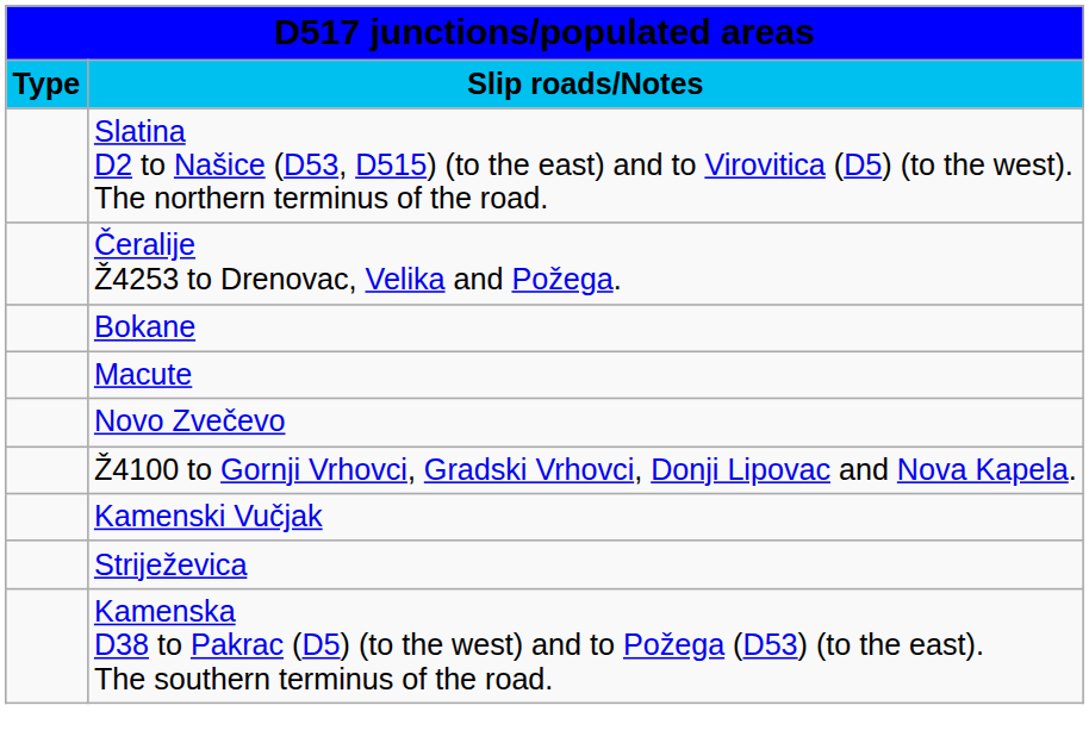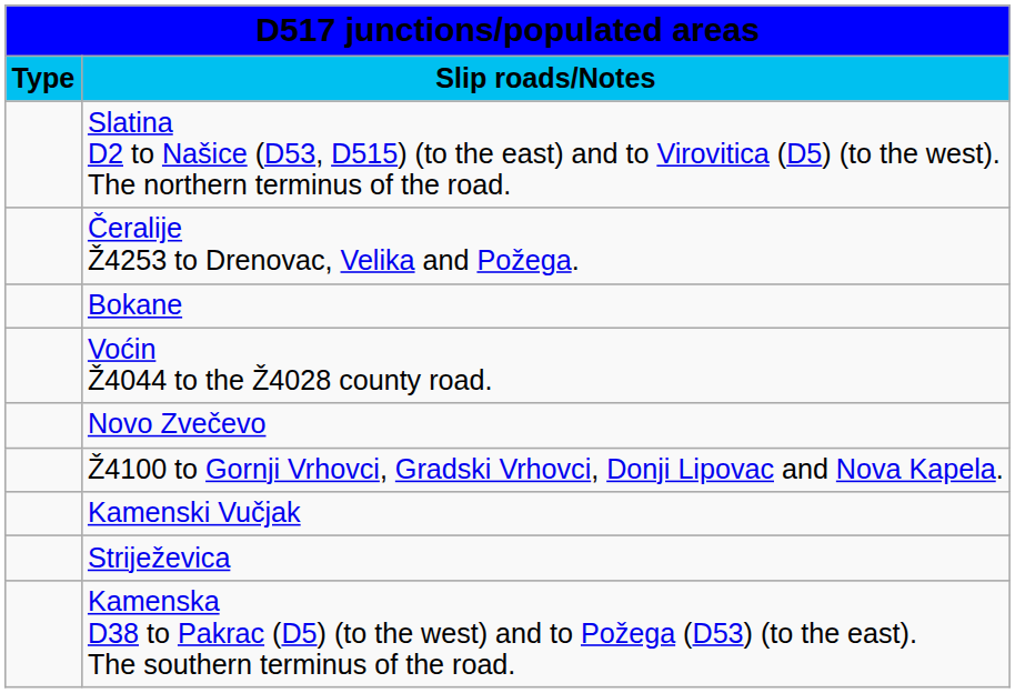 <table class="wikitable">
 <tr>
 <td colspan=2 bgcolor=blue align=center style=margin-top:15><span><big><strong>D517 junctions/populated areas</strong></big></span></td>
 </tr>
 <tr>
 <td align=center bgcolor=00c0f0><strong>Type</strong></td>
 <td align=center bgcolor=00c0f0><strong>Slip roads/Notes</strong></td>
 </tr>
 <tr>
 <td></td>
 <td><a href='#'>Slatina</a><br> <a href='#'>D2</a> to <a href='#'>Našice</a> (<a href='#'>D53</a>, <a href='#'>D515</a>) (to the east) and to <a href='#'>Virovitica</a> (<a href='#'>D5</a>) (to the west).<br>The northern terminus of the road.</td>
 </tr>
 <tr>
 <td></td>
 <td><a href='#'>Čeralije</a><br>Ž4253 to Drenovac, <a href='#'>Velika</a> and <a href='#'>Požega</a>.</td>
 </tr>
 <tr>
 <td></td>
 <td><a href='#'>Bokane</a></td>
 </tr>
 <tr>
 <td></td>
-<td><a href='#'>Macute</a></td>
+<td><a href='#'>Voćin</a><br>Ž4044 to the Ž4028 county road.</td>
 </tr>
 <tr>
 <td></td>
 <td><a href='#'>Novo Zvečevo</a></td>
 </tr>
 <tr>
 <td></td>
 <td>Ž4100 to <a href='#'>Gornji Vrhovci</a>, <a href='#'>Gradski Vrhovci</a>, <a href='#'>Donji Lipovac</a> and <a href='#'>Nova Kapela</a>.</td>
 </tr>
 <tr>
 <td></td>
 <td><a href='#'>Kamenski Vučjak</a></td>
 </tr>
 <tr>
 <td></td>
 <td><a href='#'>Striježevica</a></td>
 </tr>
 <tr>
 <td></td>
 <td><a href='#'>Kamenska</a><br> <a href='#'>D38</a> to <a href='#'>Pakrac</a> (<a href='#'>D5</a>) (to the west) and to <a href='#'>Požega</a> (<a href='#'>D53</a>) (to the east).<br>The southern terminus of the road.</td>
 </tr>
 </table>
